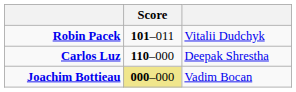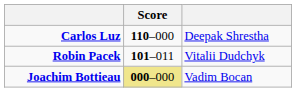 <table class="wikitable" style="text-align: center; font-size:90% ">
 <tr>
 <th align="right" width="130"></th>
 <th width="60">Score</th>
 <th align="left" width="120"></th>
 </tr>
 <tr>
+<td align=right><strong><a href='#'>Carlos Luz</a></strong> </td>
+<td align=center><strong>110</strong>–000</td>
+<td align=left> <a href='#'>Deepak Shrestha</a></td>
+</tr>
+<tr>
 <td align=right><strong><a href='#'>Robin Pacek</a></strong> </td>
 <td align=center><strong>101</strong>–011</td>
 <td align=left> <a href='#'>Vitalii Dudchyk</a></td>
-</tr>
-<tr>
-<td align=right><strong><a href='#'>Carlos Luz</a></strong> </td>
-<td align=center><strong>110</strong>–000</td>
-<td align=left> <a href='#'>Deepak Shrestha</a></td>
 </tr>
 <tr>
 <td align=right><strong><a href='#'>Joachim Bottieau</a></strong> </td>
 <td align=center style="background: khaki;"><strong>000</strong>–000</td>
 <td align=left> <a href='#'>Vadim Bocan</a></td>
 </tr>
 </table>
